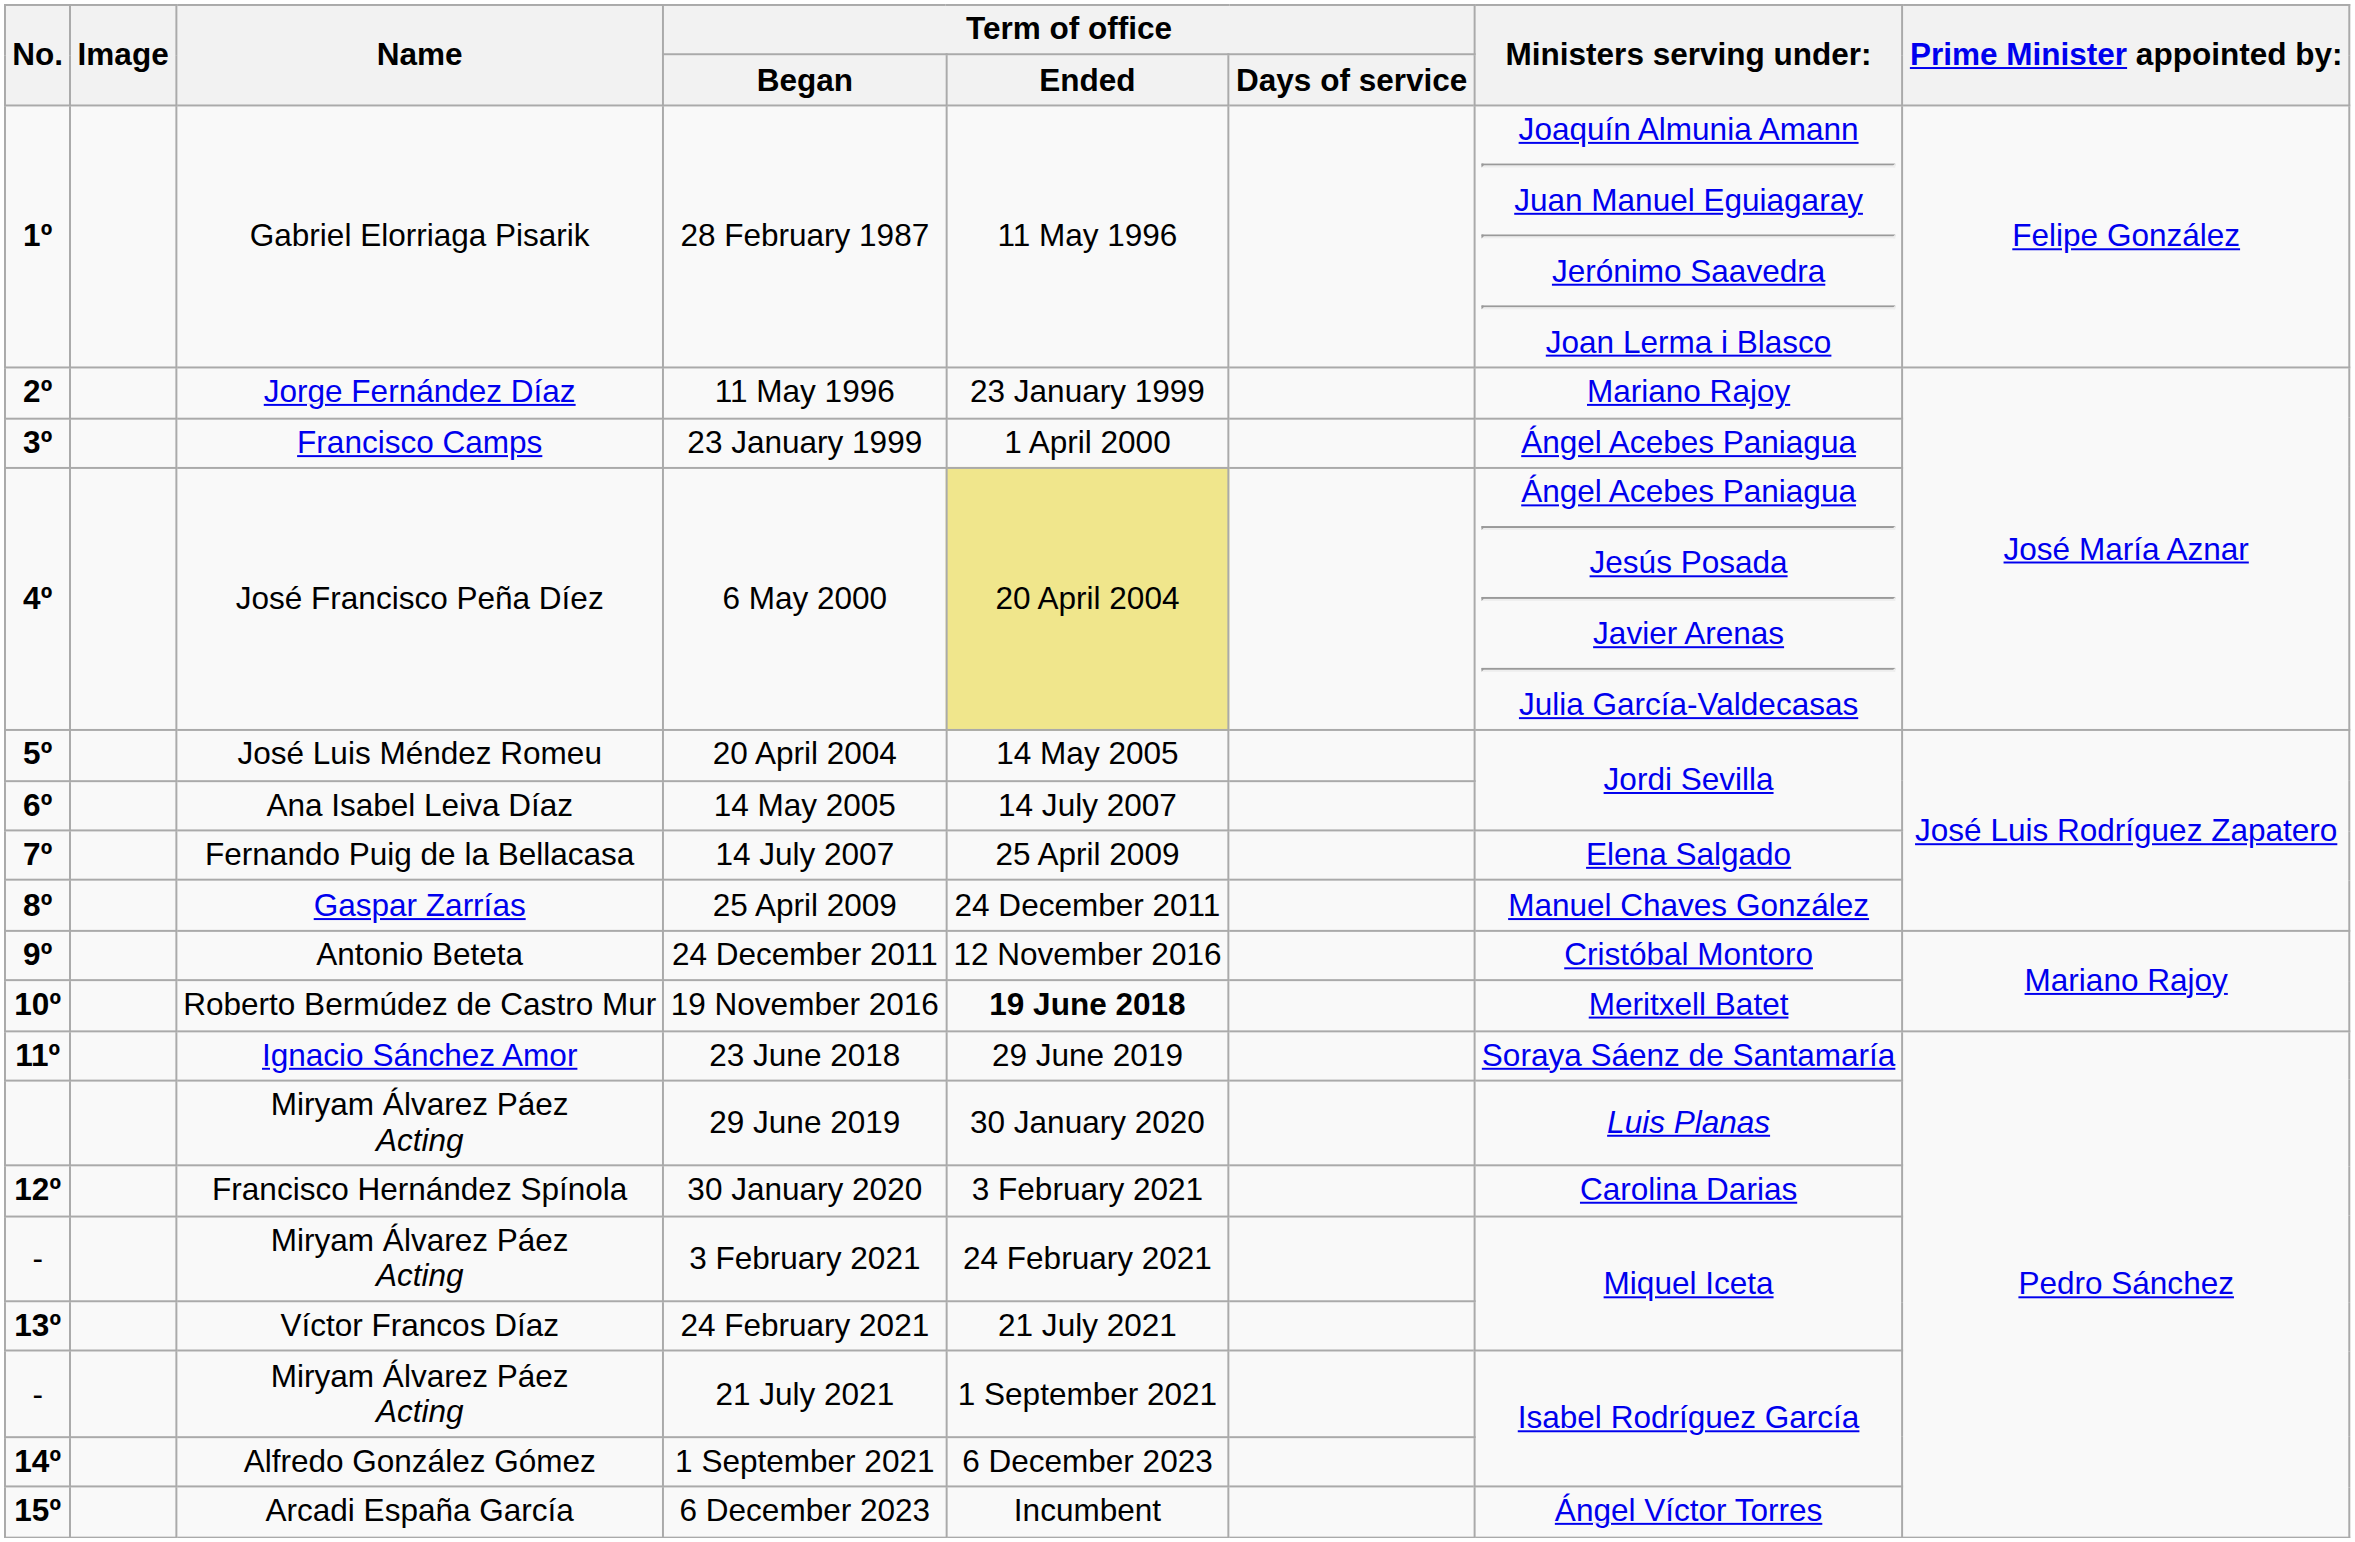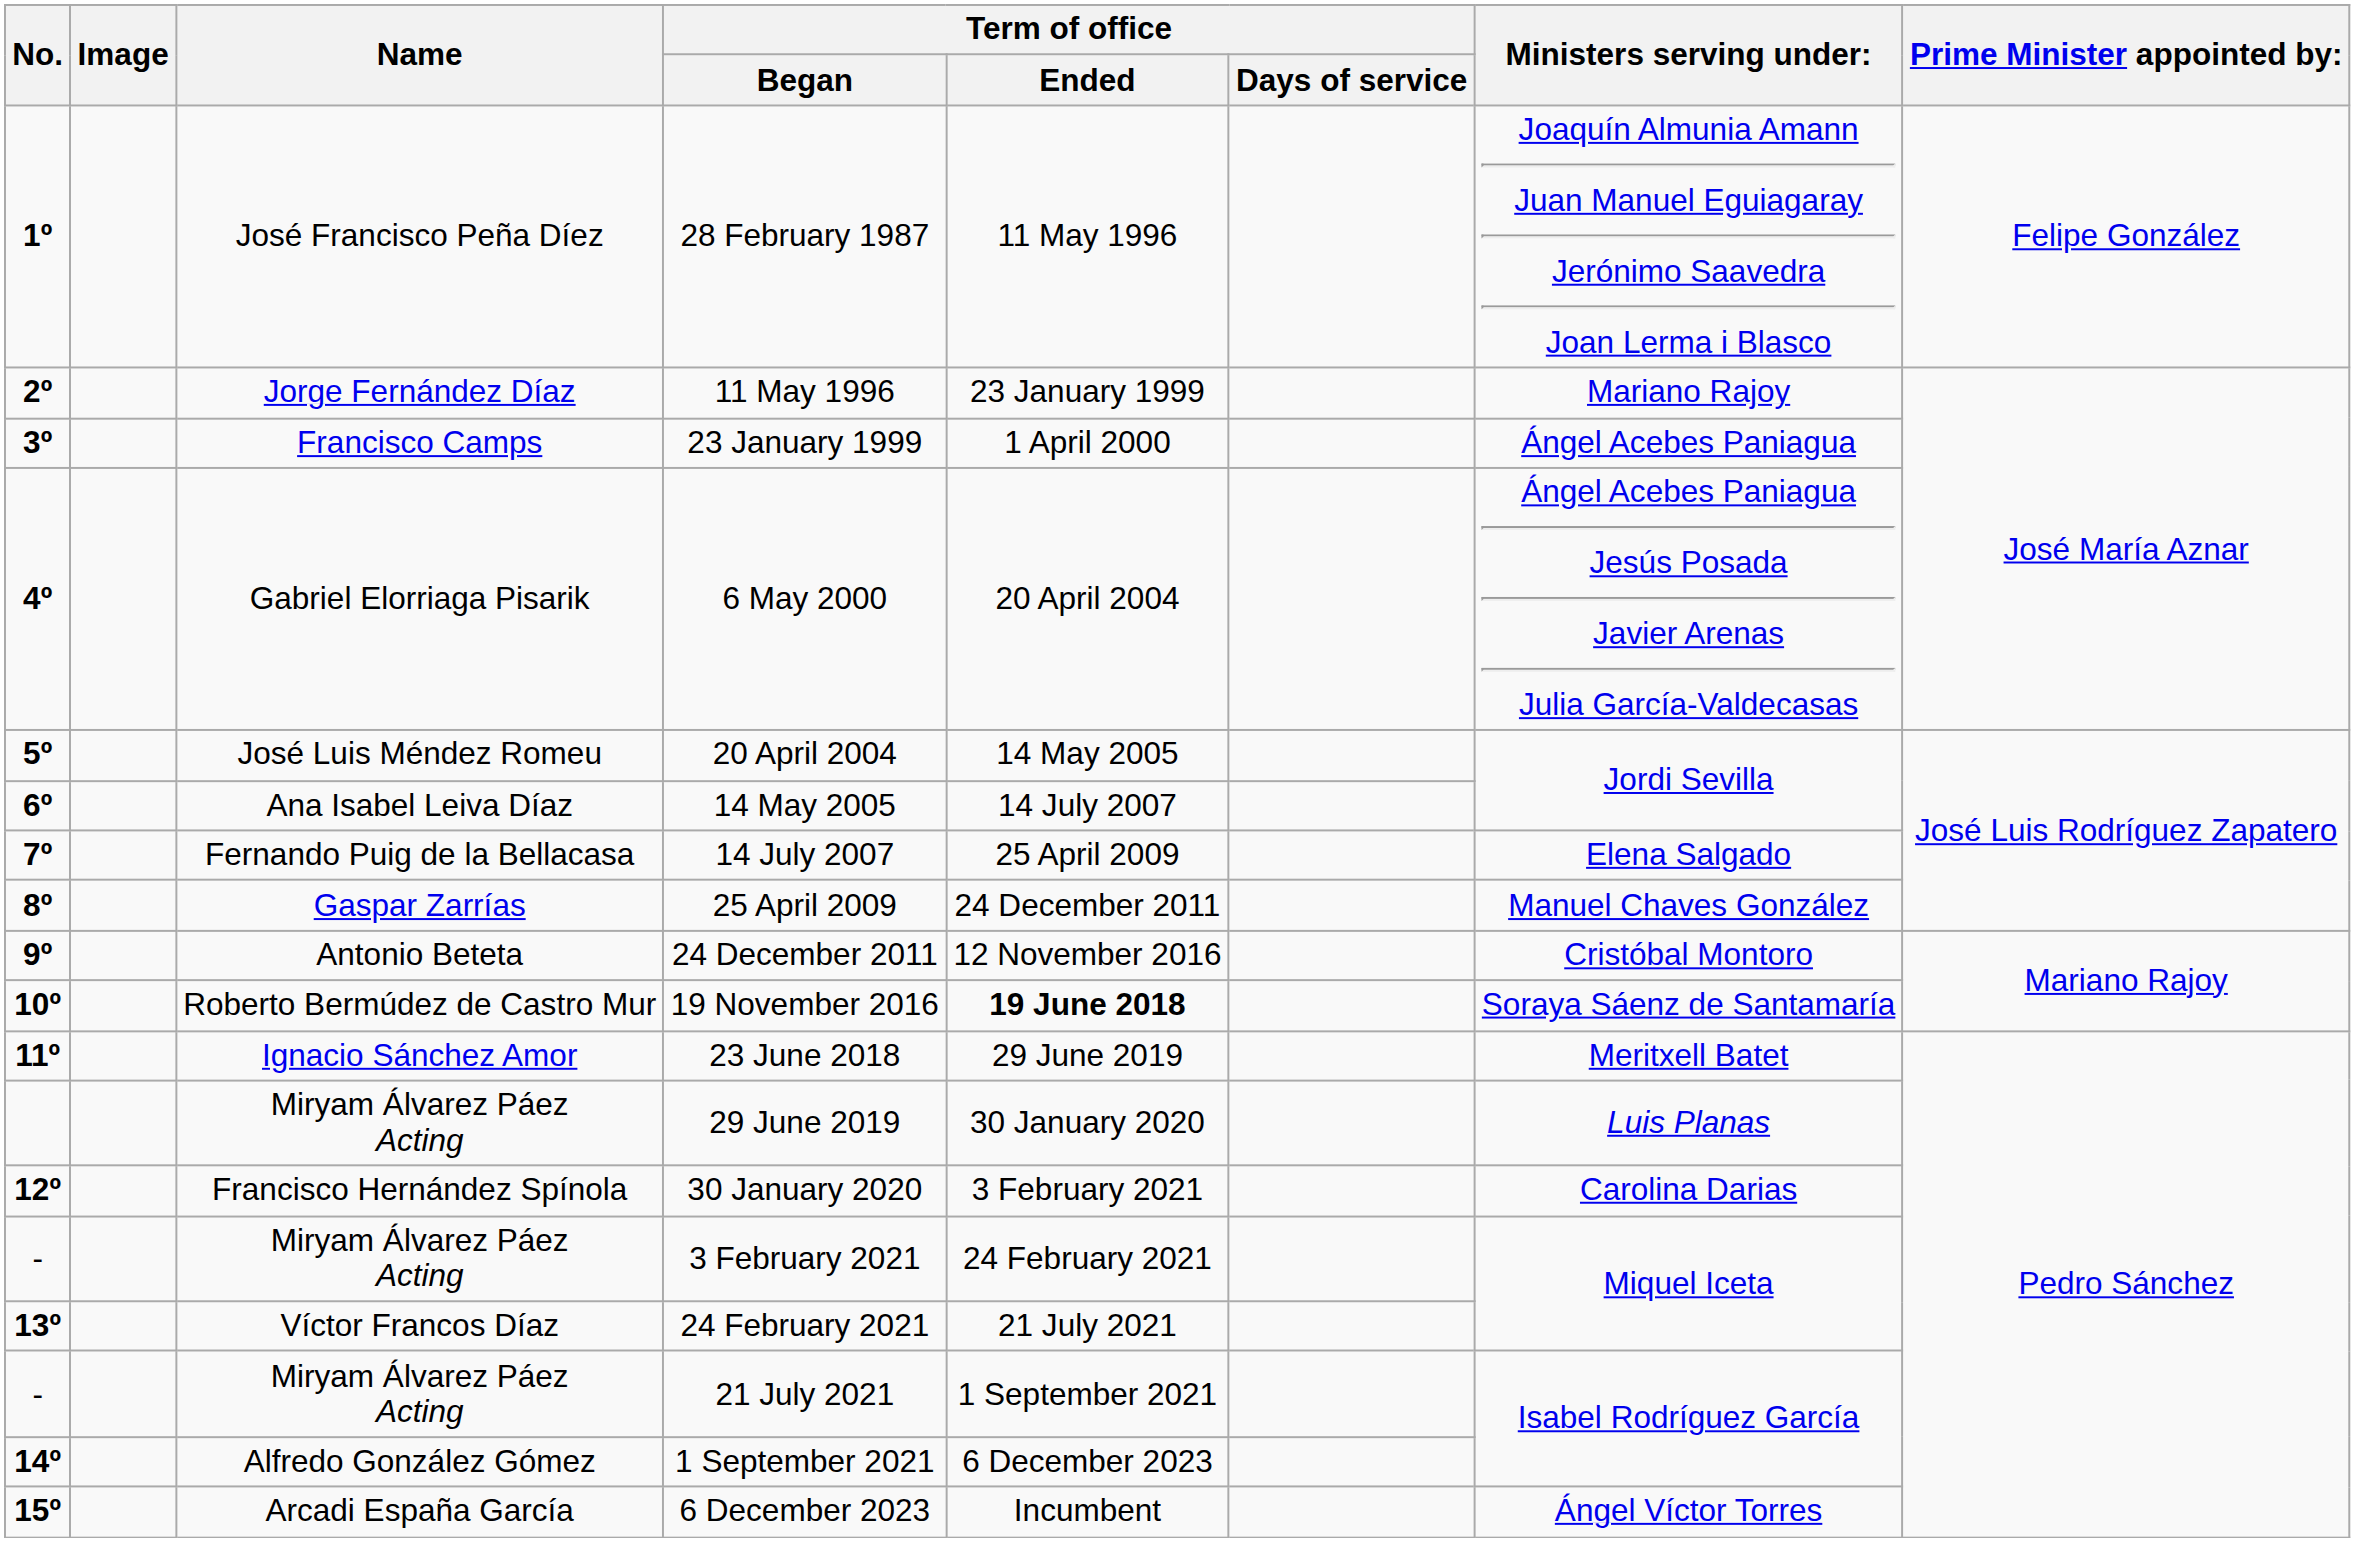 <table class="wikitable sortable" style="clear:right; text-align:center">
 <tr>
 <th rowspan="2">No.</th>
 <th rowspan="2">Image</th>
 <th rowspan="2">Name</th>
 <th colspan="3">Term of office</th>
 <th rowspan="2">Ministers serving under:</th>
 <th rowspan="2"><a href='#'>Prime Minister</a> appointed by:</th>
 </tr>
 <tr>
 <th>Began</th>
 <th>Ended</th>
 <th>Days of service</th>
 </tr>
 <tr>
 <td><strong>1º</strong></td>
 <td></td>
-<td>Gabriel Elorriaga Pisarik</td>
+<td>José Francisco Peña Díez</td>
 <td>28 February 1987</td>
 <td>11 May 1996</td>
 <td></td>
 <td><a href='#'>Joaquín Almunia Amann</a><hr><a href='#'>Juan Manuel Eguiagaray</a><hr><a href='#'>Jerónimo Saavedra</a><hr><a href='#'>Joan Lerma i Blasco</a></td>
 <td><a href='#'>Felipe González</a></td>
 </tr>
 <tr>
 <td><strong>2º</strong></td>
 <td></td>
 <td><a href='#'>Jorge Fernández Díaz</a></td>
 <td>11 May 1996</td>
 <td>23 January 1999</td>
 <td></td>
 <td><a href='#'>Mariano Rajoy</a></td>
 <td rowspan="3"><a href='#'>José María Aznar</a></td>
 </tr>
 <tr>
 <td><strong>3º</strong></td>
 <td></td>
 <td><a href='#'>Francisco Camps</a></td>
 <td>23 January 1999</td>
 <td>1 April 2000</td>
 <td></td>
 <td><a href='#'>Ángel Acebes Paniagua</a></td>
 </tr>
 <tr>
 <td><strong>4º</strong></td>
 <td></td>
-<td>José Francisco Peña Díez</td>
+<td>Gabriel Elorriaga Pisarik</td>
 <td>6 May 2000</td>
-<td style="background: khaki;">20 April 2004</td>
+<td>20 April 2004</td>
 <td></td>
 <td><a href='#'>Ángel Acebes Paniagua</a><hr><a href='#'>Jesús Posada</a><hr><a href='#'>Javier Arenas</a><hr><a href='#'>Julia García-Valdecasas</a></td>
 </tr>
 <tr>
 <td><strong>5º</strong></td>
 <td></td>
 <td>José Luis Méndez Romeu</td>
 <td>20 April 2004</td>
 <td>14 May 2005</td>
 <td></td>
 <td rowspan="2"><a href='#'>Jordi Sevilla</a></td>
 <td rowspan="4"><a href='#'>José Luis Rodríguez Zapatero</a></td>
 </tr>
 <tr>
 <td><strong>6º</strong></td>
 <td></td>
 <td>Ana Isabel Leiva Díaz</td>
 <td>14 May 2005</td>
 <td>14 July 2007</td>
 <td></td>
 </tr>
 <tr>
 <td><strong>7º</strong></td>
 <td></td>
 <td>Fernando Puig de la Bellacasa</td>
 <td>14 July 2007</td>
 <td>25 April 2009</td>
 <td></td>
 <td><a href='#'>Elena Salgado</a></td>
 </tr>
 <tr>
 <td><strong>8º</strong></td>
 <td></td>
 <td><a href='#'>Gaspar Zarrías</a></td>
 <td>25 April 2009</td>
 <td>24 December 2011</td>
 <td></td>
 <td><a href='#'>Manuel Chaves González</a></td>
 </tr>
 <tr>
 <td><strong>9º</strong></td>
 <td></td>
 <td>Antonio Beteta</td>
 <td>24 December 2011</td>
 <td>12 November 2016</td>
 <td></td>
 <td><a href='#'>Cristóbal Montoro</a></td>
 <td rowspan="2"><a href='#'>Mariano Rajoy</a></td>
 </tr>
 <tr>
 <td><strong>10º</strong></td>
 <td></td>
 <td>Roberto Bermúdez de Castro Mur</td>
 <td>19 November 2016</td>
 <td><strong>19 June 2018</strong></td>
 <td></td>
-<td><a href='#'>Meritxell Batet</a></td>
+<td><a href='#'>Soraya Sáenz de Santamaría</a></td>
 </tr>
 <tr>
 <td><strong>11º</strong></td>
 <td></td>
 <td><a href='#'>Ignacio Sánchez Amor</a></td>
 <td>23 June 2018</td>
 <td>29 June 2019</td>
 <td></td>
-<td><a href='#'>Soraya Sáenz de Santamaría</a></td>
+<td><a href='#'>Meritxell Batet</a></td>
 <td rowspan="8"><a href='#'>Pedro Sánchez</a></td>
 </tr>
 <tr>
 <td></td>
 <td></td>
 <td>Miryam Álvarez Páez<br><em>Acting</em></td>
 <td>29 June 2019</td>
 <td>30 January 2020</td>
 <td></td>
 <td><em><a href='#'>Luis Planas</a></em></td>
 </tr>
 <tr>
 <td><strong>12º</strong></td>
 <td></td>
 <td>Francisco Hernández Spínola</td>
 <td>30 January 2020</td>
 <td>3 February 2021</td>
 <td></td>
 <td><a href='#'>Carolina Darias</a></td>
 </tr>
 <tr>
 <td>-</td>
 <td></td>
 <td>Miryam Álvarez Páez<br><em>Acting</em></td>
 <td>3 February 2021</td>
 <td>24 February 2021</td>
 <td></td>
 <td rowspan="2"><a href='#'>Miquel Iceta</a></td>
 </tr>
 <tr>
 <td><strong>13º</strong></td>
 <td></td>
 <td>Víctor Francos Díaz</td>
 <td>24 February 2021</td>
 <td>21 July 2021</td>
 <td></td>
 </tr>
 <tr>
 <td>-</td>
 <td></td>
 <td>Miryam Álvarez Páez<br><em>Acting</em></td>
 <td>21 July 2021</td>
 <td>1 September 2021</td>
 <td></td>
 <td rowspan="2"><a href='#'>Isabel Rodríguez García</a></td>
 </tr>
 <tr>
 <td><strong>14º</strong></td>
 <td></td>
 <td>Alfredo González Gómez</td>
 <td>1 September 2021</td>
 <td>6 December 2023</td>
 <td></td>
 </tr>
 <tr>
 <td><strong>15º</strong></td>
 <td></td>
 <td>Arcadi España García</td>
 <td>6 December 2023</td>
 <td>Incumbent</td>
 <td></td>
 <td><a href='#'>Ángel Víctor Torres</a></td>
 </tr>
 </table>
